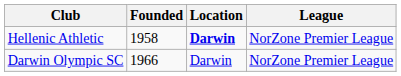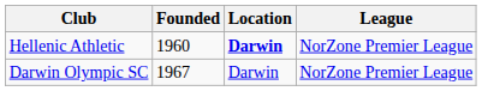 <table class="wikitable">
 <tr>
 <th>Club</th>
 <th>Founded</th>
 <th>Location</th>
 <th>League</th>
 </tr>
 <tr>
 <td><a href='#'>Hellenic Athletic</a></td>
-<td>1958</td>
+<td>1960</td>
 <td><strong><a href='#'>Darwin</a></strong></td>
 <td><a href='#'>NorZone Premier League</a></td>
 </tr>
 <tr>
 <td><a href='#'>Darwin Olympic SC</a></td>
-<td>1966</td>
+<td>1967</td>
 <td><a href='#'>Darwin</a></td>
 <td><a href='#'>NorZone Premier League</a></td>
 </tr>
 </table>
